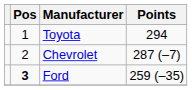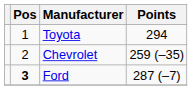 <table class="wikitable" style="font-size: 95%;">
 <tr>
 <th></th>
 <th>Pos</th>
 <th>Manufacturer</th>
 <th>Points</th>
 </tr>
 <tr>
 <td align="left"></td>
 <td style="text-align:center;">1</td>
 <td><a href='#'>Toyota</a></td>
 <td style="text-align:center;">294</td>
 </tr>
 <tr>
 <td align="left"></td>
 <td style="text-align:center;">2</td>
 <td><a href='#'>Chevrolet</a></td>
-<td style="text-align:center;">287 (–7)</td>
+<td style="text-align:center;">259 (–35)</td>
 </tr>
 <tr>
 <td align="left"></td>
 <td style="text-align:center;"><strong>3</strong></td>
 <td><a href='#'>Ford</a></td>
-<td style="text-align:center;">259 (–35)</td>
+<td style="text-align:center;">287 (–7)</td>
 </tr>
 <tr class="sortbottom">
 </tr>
 </table>
